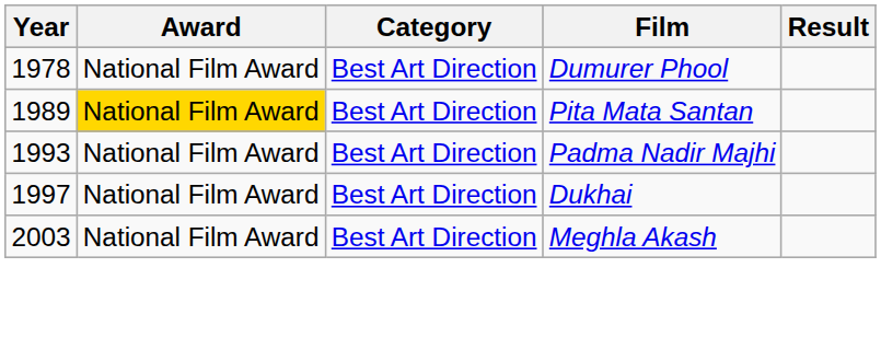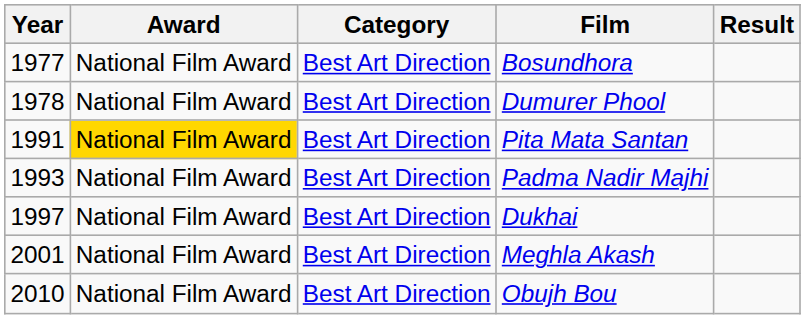 <table class="wikitable" style="font-size: 95%;">
 <tr>
 <th>Year</th>
 <th>Award</th>
 <th>Category</th>
 <th>Film</th>
 <th>Result</th>
 </tr>
 <tr>
+<td>1977</td>
+<td>National Film Award</td>
+<td><a href='#'>Best Art Direction</a></td>
+<td><em><a href='#'>Bosundhora</a></em></td>
+<td></td>
+</tr>
+<tr>
 <td>1978</td>
 <td>National Film Award</td>
 <td><a href='#'>Best Art Direction</a></td>
 <td><em><a href='#'>Dumurer Phool</a></em></td>
 <td></td>
 </tr>
 <tr>
-<td>1989</td>
+<td>1991</td>
 <td style="background: gold;">National Film Award</td>
 <td><a href='#'>Best Art Direction</a></td>
 <td><em><a href='#'>Pita Mata Santan</a></em></td>
 <td></td>
 </tr>
 <tr>
 <td>1993</td>
 <td>National Film Award</td>
 <td><a href='#'>Best Art Direction</a></td>
 <td><em><a href='#'>Padma Nadir Majhi</a></em></td>
 <td></td>
 </tr>
 <tr>
 <td>1997</td>
 <td>National Film Award</td>
 <td><a href='#'>Best Art Direction</a></td>
 <td><em><a href='#'>Dukhai</a></em></td>
 <td></td>
 </tr>
 <tr>
-<td>2003</td>
+<td>2001</td>
 <td>National Film Award</td>
 <td><a href='#'>Best Art Direction</a></td>
 <td><em><a href='#'>Meghla Akash</a></em></td>
 <td></td>
 </tr>
+<tr>
+<td>2010</td>
+<td>National Film Award</td>
+<td><a href='#'>Best Art Direction</a></td>
+<td><em><a href='#'>Obujh Bou</a></em></td>
+<td></td>
+</tr>
 </table>
